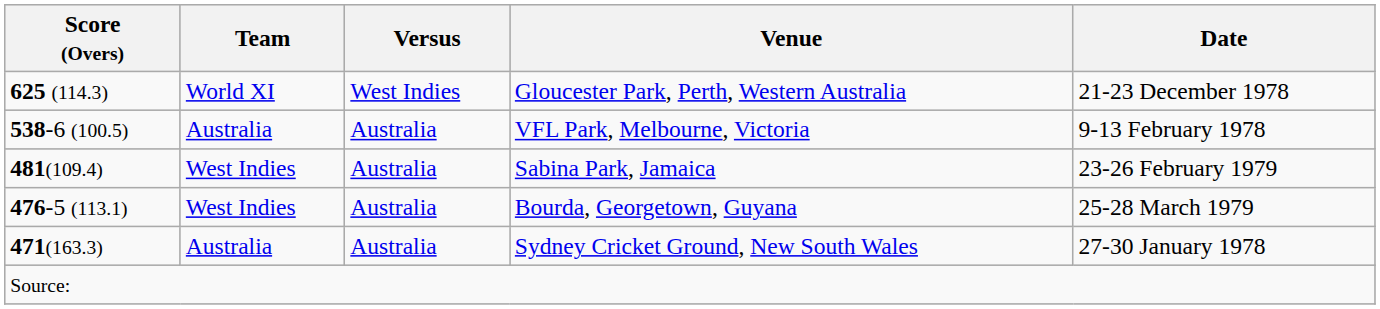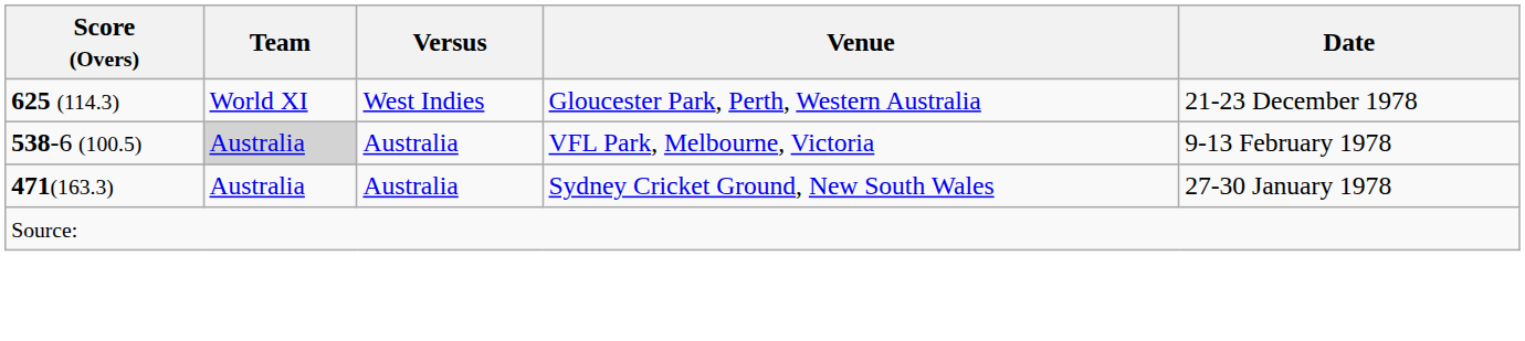 <table class="wikitable" style="font-size:95%;" width="70%">
 <tr>
 <th>Score <br><small>(Overs)</small></th>
 <th>Team</th>
 <th>Versus</th>
 <th>Venue</th>
 <th>Date</th>
 </tr>
 <tr>
 <td><strong>625</strong> <small>(114.3)</small></td>
 <td> <a href='#'>World XI</a></td>
 <td> <a href='#'>West Indies</a></td>
 <td><a href='#'>Gloucester Park</a>, <a href='#'>Perth</a>, <a href='#'>Western Australia</a></td>
 <td>21-23 December 1978</td>
 </tr>
 <tr>
 <td><strong>538</strong>-6 <small>(100.5)</small></td>
-<td> <a href='#'>Australia</a></td>
+<td style="background: lightgrey;"> <a href='#'>Australia</a></td>
 <td> <a href='#'>Australia</a></td>
 <td><a href='#'>VFL Park</a>, <a href='#'>Melbourne</a>, <a href='#'>Victoria</a></td>
 <td>9-13 February 1978</td>
-</tr>
-<tr>
-<td><strong>481</strong><small>(109.4)</small></td>
-<td> <a href='#'>West Indies</a></td>
-<td> <a href='#'>Australia</a></td>
-<td><a href='#'>Sabina Park</a>, <a href='#'>Jamaica</a></td>
-<td>23-26 February 1979</td>
-</tr>
-<tr>
-<td><strong>476</strong>-5 <small>(113.1)</small></td>
-<td> <a href='#'>West Indies</a></td>
-<td> <a href='#'>Australia</a></td>
-<td><a href='#'>Bourda</a>, <a href='#'>Georgetown</a>, <a href='#'>Guyana</a></td>
-<td>25-28 March 1979</td>
 </tr>
 <tr>
 <td><strong>471</strong><small>(163.3)</small></td>
 <td> <a href='#'>Australia</a></td>
 <td> <a href='#'>Australia</a></td>
 <td><a href='#'>Sydney Cricket Ground</a>, <a href='#'>New South Wales</a></td>
 <td>27-30 January 1978</td>
 </tr>
 <tr>
 <td colspan=5><small>Source:</small></td>
 </tr>
 </table>
